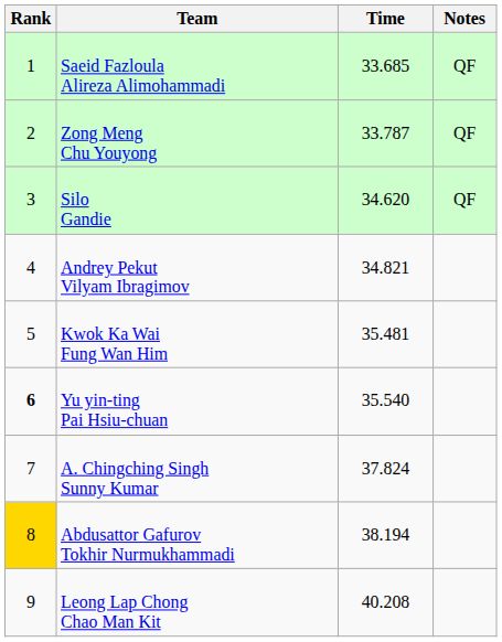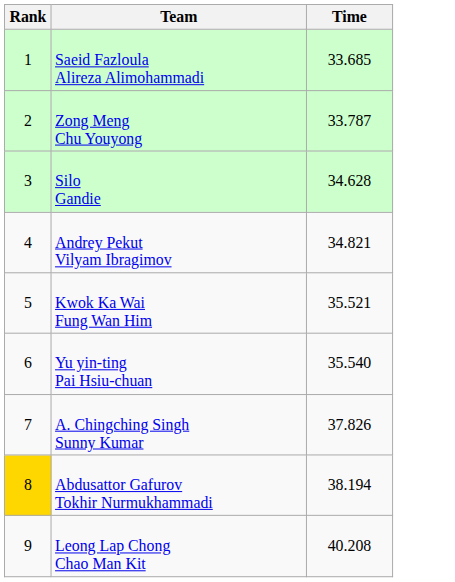 <table class=wikitable style="text-align:center">
 <tr>
 <th width=40>Rank</th>
 <th width=250>Team</th>
 <th width=80>Time</th>
-<th width=50>Notes</th>
 </tr>
 <tr bgcolor="ccffcc">
 <td>1</td>
 <td align=left><br><a href='#'>Saeid Fazloula</a><br><a href='#'>Alireza Alimohammadi</a></td>
 <td>33.685</td>
-<td>QF</td>
 </tr>
 <tr bgcolor="ccffcc">
 <td>2</td>
 <td align=left><br><a href='#'>Zong Meng</a><br><a href='#'>Chu Youyong</a></td>
 <td>33.787</td>
-<td>QF</td>
 </tr>
 <tr bgcolor="ccffcc">
 <td>3</td>
 <td align=left><br><a href='#'>Silo</a><br><a href='#'>Gandie</a></td>
-<td>34.620</td>
-<td>QF</td>
+<td>34.628</td>
 </tr>
 <tr>
 <td>4</td>
 <td align=left><br><a href='#'>Andrey Pekut</a><br><a href='#'>Vilyam Ibragimov</a></td>
 <td>34.821</td>
-<td></td>
 </tr>
 <tr>
 <td>5</td>
 <td align=left><br><a href='#'>Kwok Ka Wai</a><br><a href='#'>Fung Wan Him</a></td>
-<td>35.481</td>
-<td></td>
+<td>35.521</td>
 </tr>
 <tr>
-<td><strong>6</strong></td>
+<td>6</td>
 <td align=left><br><a href='#'>Yu yin-ting</a><br><a href='#'>Pai Hsiu-chuan</a></td>
 <td>35.540</td>
-<td></td>
 </tr>
 <tr>
 <td>7</td>
 <td align=left><br><a href='#'>A. Chingching Singh</a><br><a href='#'>Sunny Kumar</a></td>
-<td>37.824</td>
-<td></td>
+<td>37.826</td>
 </tr>
 <tr>
 <td style="background: gold;">8</td>
 <td align=left><br><a href='#'>Abdusattor Gafurov</a><br><a href='#'>Tokhir Nurmukhammadi</a></td>
 <td>38.194</td>
-<td></td>
 </tr>
 <tr>
 <td>9</td>
 <td align=left><br><a href='#'>Leong Lap Chong</a><br><a href='#'>Chao Man Kit</a></td>
 <td>40.208</td>
-<td></td>
 </tr>
 </table>
